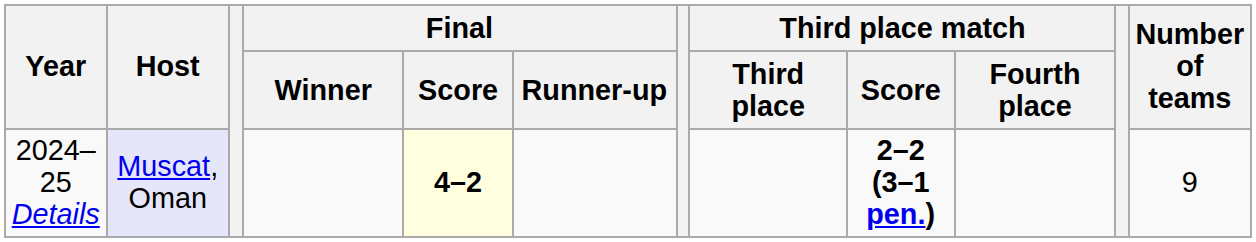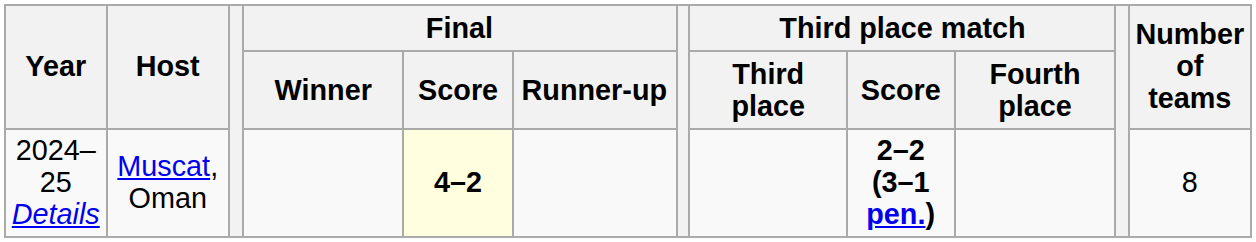 <table class="wikitable" style="text-align:center;width:100%; font-size:90%;">
 <tr>
 <th rowspan=2 width=6%>Year</th>
 <th rowspan=2 width=10%>Host</th>
 <th width=1% rowspan=3></th>
 <th colspan=3>Final</th>
 <th width=1% rowspan=3></th>
 <th colspan=3>Third place match</th>
 <th width=1% rowspan=3></th>
 <th width=6% rowspan=2>Number of teams</th>
 </tr>
 <tr>
 <th width=14%>Winner</th>
 <th width=9%>Score</th>
 <th width=14%>Runner-up</th>
 <th width=14%>Third place</th>
 <th width=9%>Score</th>
 <th width=14%>Fourth place</th>
 </tr>
 <tr>
 <td>2024–25<br><em><a href='#'>Details</a></em></td>
-<td style="background: lavender;"><a href='#'>Muscat</a>, Oman</td>
+<td><a href='#'>Muscat</a>, Oman</td>
 <td><strong></strong></td>
 <td style="background: lightyellow;"><strong>4–2</strong></td>
 <td></td>
 <td></td>
 <td><strong>2–2<br>(3–1 <a href='#'>pen.</a>)</strong></td>
 <td></td>
-<td>9</td>
+<td>8</td>
 </tr>
 </table>
